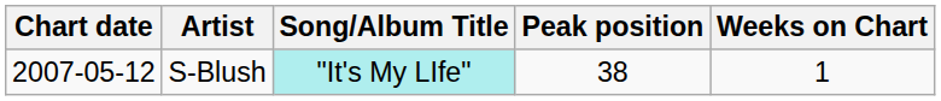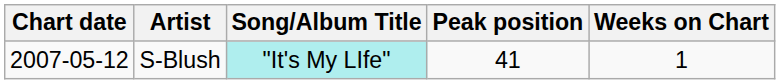 <table class="wikitable sortable" style="text-align:center">
 <tr>
 <th>Chart date</th>
 <th>Artist</th>
 <th>Song/Album Title</th>
 <th>Peak position</th>
 <th>Weeks on Chart</th>
 </tr>
 <tr>
 <td>2007-05-12</td>
 <td>S-Blush</td>
 <td style="background: paleturquoise;">"It's My LIfe"</td>
-<td>38</td>
+<td>41</td>
 <td>1</td>
 </tr>
 </table>
